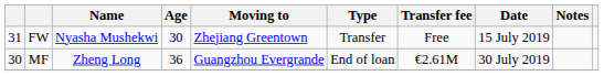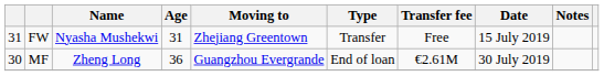 <table class="wikitable" style="text-align: center ">
 <tr>
 <th></th>
 <th></th>
 <th>Name</th>
 <th>Age</th>
 <th>Moving to</th>
 <th>Type</th>
 <th>Transfer fee</th>
 <th>Date</th>
 <th>Notes</th>
 <th></th>
 </tr>
 <tr>
 <td>31</td>
 <td>FW</td>
 <td align="left"> <a href='#'>Nyasha Mushekwi</a></td>
-<td>30</td>
+<td>31</td>
 <td align="left"> <a href='#'>Zhejiang Greentown</a></td>
 <td>Transfer</td>
 <td>Free</td>
 <td>15 July 2019</td>
 <td></td>
 <td></td>
 </tr>
 <tr>
 <td>30</td>
 <td>MF</td>
 <td> <a href='#'>Zheng Long</a></td>
 <td>36</td>
 <td> <a href='#'>Guangzhou Evergrande</a></td>
 <td>End of loan</td>
 <td>€2.61M</td>
 <td>30 July 2019</td>
 <td></td>
 <td></td>
 </tr>
 <tr>
 </tr>
 </table>
